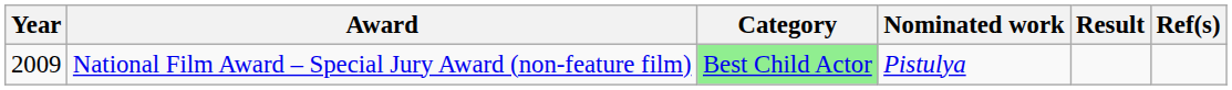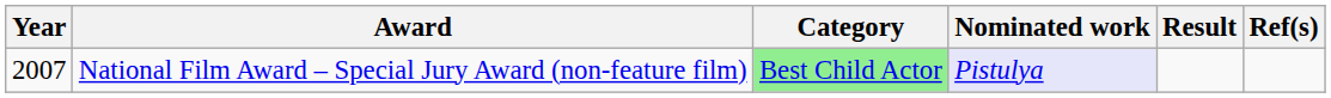 <table class="wikitable">
 <tr>
 <th>Year</th>
 <th>Award</th>
 <th>Category</th>
 <th>Nominated work</th>
 <th>Result</th>
 <th>Ref(s)</th>
 </tr>
 <tr>
-<td>2009</td>
+<td>2007</td>
 <td><a href='#'>National Film Award – Special Jury Award (non-feature film)</a></td>
 <td style="background: lightgreen;"><a href='#'>Best Child Actor</a></td>
-<td><em><a href='#'>Pistulya</a></em></td>
+<td style="background: lavender;"><em><a href='#'>Pistulya</a></em></td>
 <td></td>
 <td></td>
 </tr>
 </table>
